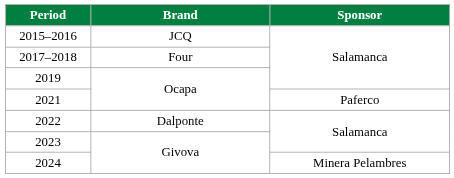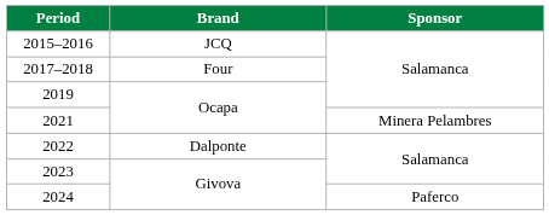 <table class="wikitable center" style="background:transparent; width:500px; border-collapse:collapse; font-size:90%; text-align:center; white-space:nowrap; margin:auto;">
 <tr>
 <th style="background:#008040; color:#FFFFFF; min-width:04em;" scope="col">Period</th>
 <th style="background:#008040; color:#FFFFFF; min-width:10em;" scope="col">Brand</th>
 <th style="background:#008040; color:#FFFFFF; min-width:10em;" scope="col">Sponsor</th>
 </tr>
 <tr>
 <td>2015–2016</td>
 <td>JCQ</td>
 <td rowspan=3>Salamanca</td>
 </tr>
 <tr>
 <td>2017–2018</td>
 <td>Four</td>
 </tr>
 <tr>
 <td>2019</td>
 <td rowspan=2>Ocapa</td>
 </tr>
 <tr>
 <td>2021</td>
-<td>Paferco</td>
+<td>Minera Pelambres</td>
 </tr>
 <tr>
 <td>2022</td>
 <td>Dalponte</td>
 <td rowspan=2>Salamanca</td>
 </tr>
 <tr>
 <td>2023</td>
 <td rowspan=2>Givova</td>
 </tr>
 <tr>
 <td>2024</td>
-<td>Minera Pelambres</td>
+<td>Paferco</td>
 </tr>
 </table>
